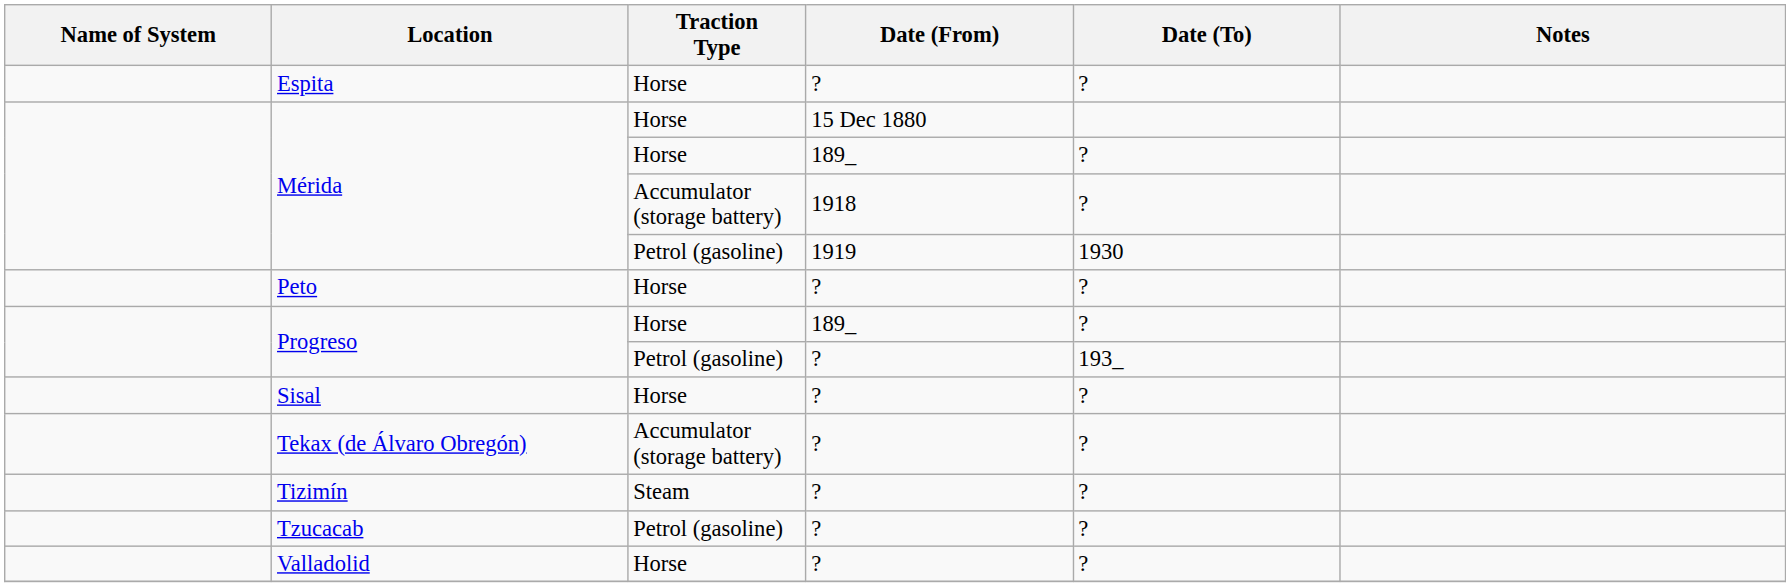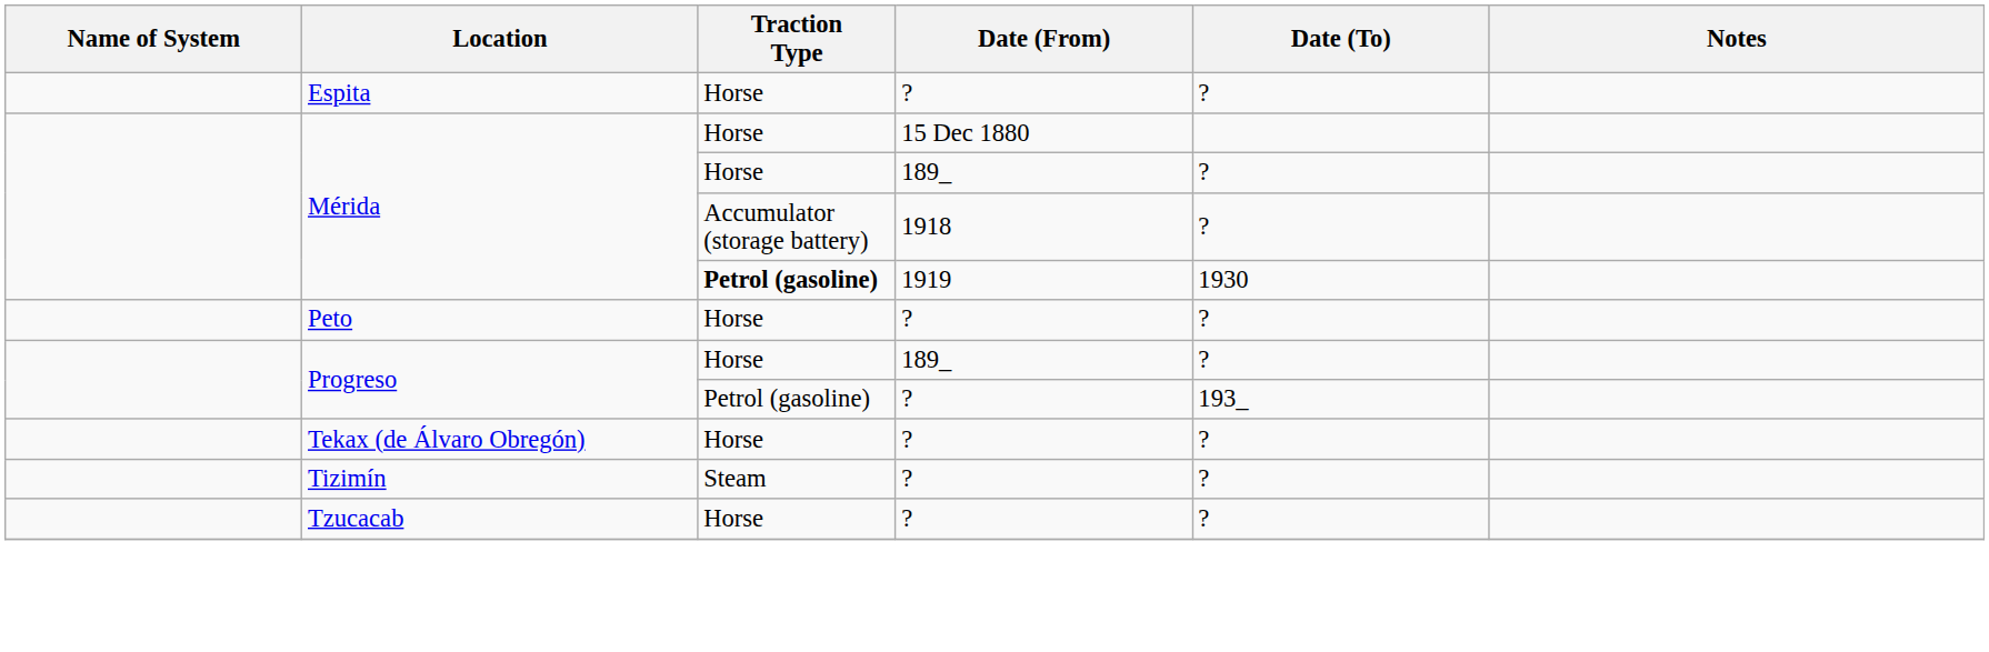 <table class="wikitable" width=100%>
 <tr>
 <th width=15%>Name of System</th>
 <th width=20%>Location</th>
 <th width=10%>Traction<br>Type</th>
 <th width=15%>Date (From)</th>
 <th width=15%>Date (To)</th>
 <th width=25%>Notes</th>
 </tr>
 <tr>
 <td> </td>
 <td><a href='#'>Espita</a></td>
 <td>Horse</td>
 <td>?</td>
 <td>?</td>
 <td> </td>
 </tr>
 <tr>
 <td rowspan="4"> </td>
 <td rowspan="4"><a href='#'>Mérida</a></td>
 <td>Horse</td>
 <td>15 Dec 1880</td>
 <td> </td>
 <td></td>
 </tr>
 <tr>
 <td>Horse</td>
 <td>189_</td>
 <td>?</td>
 <td></td>
 </tr>
 <tr>
 <td>Accumulator (storage battery)</td>
 <td>1918</td>
 <td>?</td>
 <td></td>
 </tr>
 <tr>
-<td>Petrol (gasoline)</td>
+<td><strong>Petrol (gasoline)</strong></td>
 <td>1919</td>
 <td>1930</td>
 <td></td>
 </tr>
 <tr>
 <td> </td>
 <td><a href='#'>Peto</a></td>
 <td>Horse</td>
 <td>?</td>
 <td>?</td>
 <td> </td>
 </tr>
 <tr>
 <td rowspan="2"> </td>
 <td rowspan="2"><a href='#'>Progreso</a></td>
 <td>Horse</td>
 <td>189_</td>
 <td>?</td>
 <td></td>
 </tr>
 <tr>
 <td>Petrol (gasoline)</td>
 <td>?</td>
 <td>193_</td>
 <td></td>
 </tr>
 <tr>
 <td> </td>
-<td><a href='#'>Sisal</a></td>
+<td><a href='#'>Tekax (de Álvaro Obregón)</a></td>
 <td>Horse</td>
-<td>?</td>
-<td>?</td>
-<td> </td>
-</tr>
-<tr>
-<td> </td>
-<td><a href='#'>Tekax (de Álvaro Obregón)</a></td>
-<td>Accumulator (storage battery)</td>
 <td>?</td>
 <td>?</td>
 <td> </td>
 </tr>
 <tr>
 <td> </td>
 <td><a href='#'>Tizimín</a></td>
 <td>Steam</td>
 <td>?</td>
 <td>?</td>
 <td> </td>
 </tr>
 <tr>
 <td> </td>
 <td><a href='#'>Tzucacab</a></td>
-<td>Petrol (gasoline)</td>
-<td>?</td>
-<td>?</td>
-<td> </td>
-</tr>
-<tr>
-<td> </td>
-<td><a href='#'>Valladolid</a></td>
 <td>Horse</td>
 <td>?</td>
 <td>?</td>
 <td> </td>
 </tr>
 <tr>
 </tr>
 </table>
